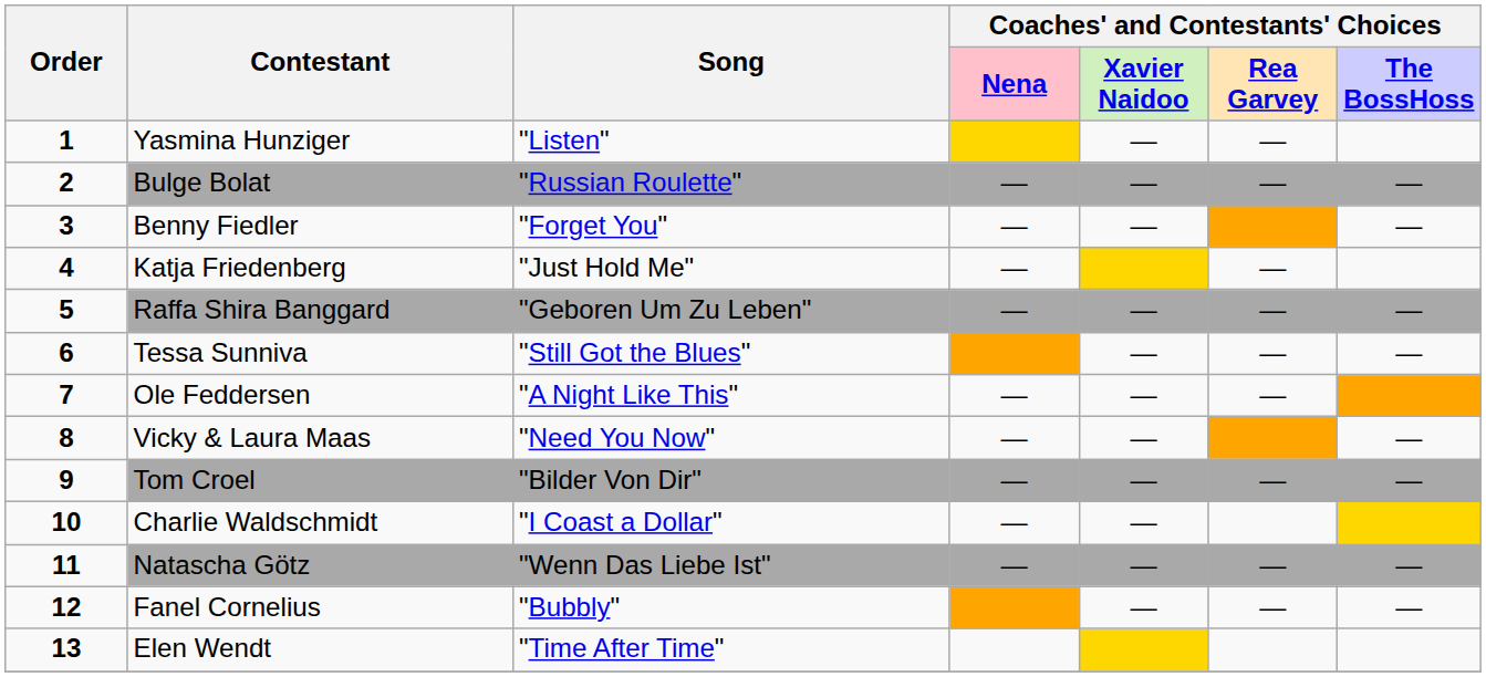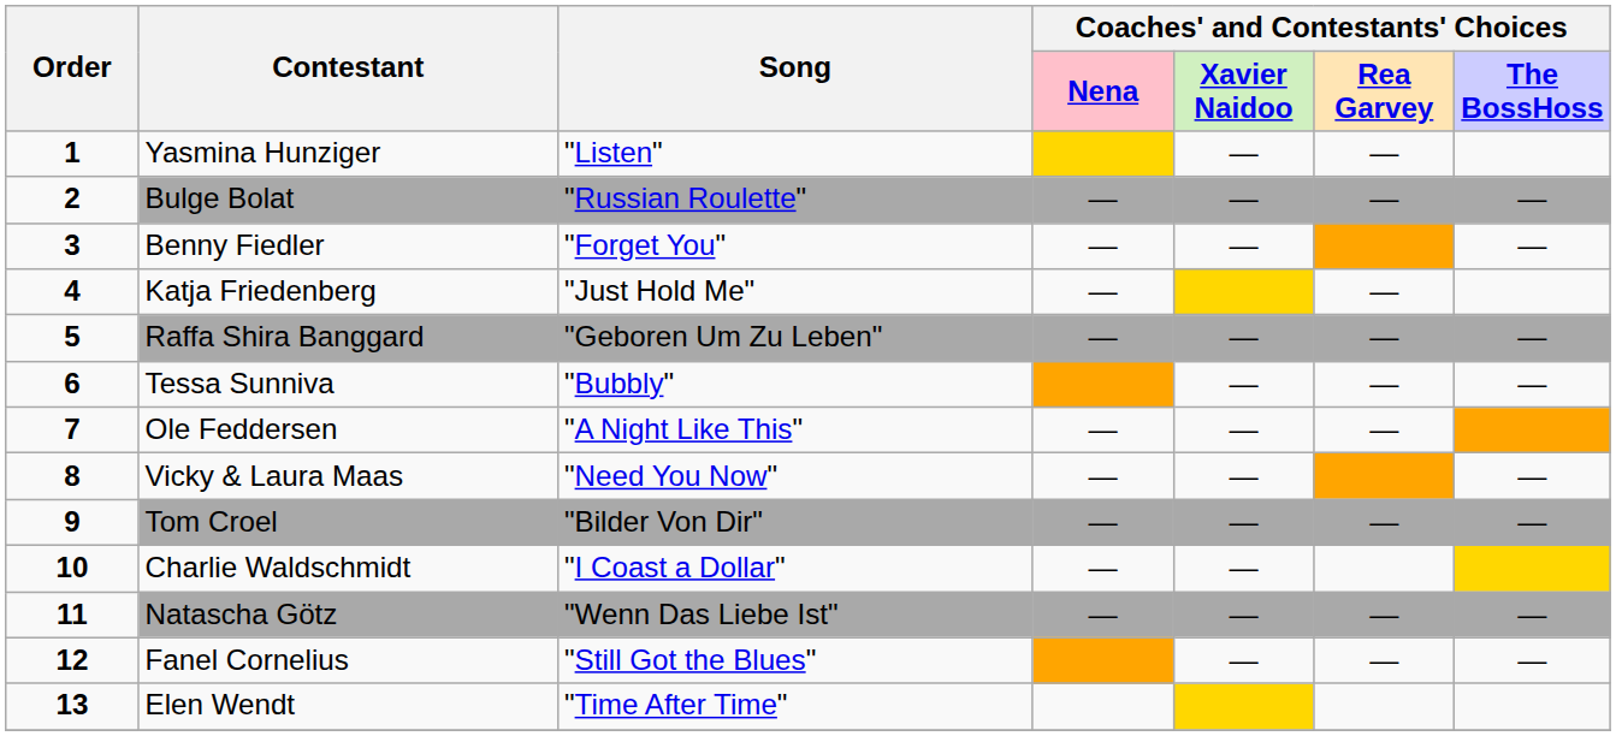 <table class="wikitable" style="width:100%;">
 <tr>
 <th rowspan=2>Order</th>
 <th rowspan=2>Contestant</th>
 <th rowspan=2>Song</th>
 <th colspan=4>Coaches' and Contestants' Choices</th>
 </tr>
 <tr>
 <th style="background-color:pink" width="70"><a href='#'>Nena</a></th>
 <th style="background-color:#d0f0c0" width="70"><a href='#'>Xavier Naidoo</a></th>
 <th style="background-color:#ffe5b4" width="70"><a href='#'>Rea Garvey</a></th>
 <th style="background-color:#ccf" width="70"><a href='#'>The BossHoss</a></th>
 </tr>
 <tr>
 <td align="center"><strong>1</strong></td>
 <td>Yasmina Hunziger</td>
 <td>"<a href='#'>Listen</a>"</td>
 <td style="background:gold;text-align:center;"></td>
 <td align="center">—</td>
 <td align="center">—</td>
 <td style=";text-align:center;"></td>
 </tr>
 <tr>
 <td align="center"><strong>2</strong></td>
 <td style="background:darkgrey;text-align:left;">Bulge Bolat</td>
 <td style="background:darkgrey;text-align:left;">"<a href='#'>Russian Roulette</a>"</td>
 <td style="background:darkgrey;text-align:center;">—</td>
 <td style="background:darkgrey;text-align:center;">—</td>
 <td style="background:darkgrey;text-align:center;">—</td>
 <td style="background:darkgrey;text-align:center;">—</td>
 </tr>
 <tr>
 <td align="center"><strong>3</strong></td>
 <td>Benny Fiedler</td>
 <td>"<a href='#'>Forget You</a>"</td>
 <td align="center">—</td>
 <td align="center">—</td>
 <td style="background:orange;text-align:center;"></td>
 <td align="center">—</td>
 </tr>
 <tr>
 <td align="center"><strong>4</strong></td>
 <td>Katja Friedenberg</td>
 <td>"Just Hold Me"</td>
 <td align="center">—</td>
 <td style="background:gold;text-align:center;"></td>
 <td align="center">—</td>
 <td style=";text-align:center;"></td>
 </tr>
 <tr>
 <td align="center"><strong>5</strong></td>
 <td style="background:darkgrey;text-align:left;">Raffa Shira Banggard</td>
 <td style="background:darkgrey;text-align:left;">"Geboren Um Zu Leben"</td>
 <td style="background:darkgrey;text-align:center;">—</td>
 <td style="background:darkgrey;text-align:center;">—</td>
 <td style="background:darkgrey;text-align:center;">—</td>
 <td style="background:darkgrey;text-align:center;">—</td>
 </tr>
 <tr>
 <td align="center"><strong>6</strong></td>
 <td>Tessa Sunniva</td>
-<td>"<a href='#'>Still Got the Blues</a>"</td>
+<td>"<a href='#'>Bubbly</a>"</td>
 <td style="background:orange;text-align:center;"></td>
 <td align="center">—</td>
 <td align="center">—</td>
 <td align="center">—</td>
 </tr>
 <tr>
 <td align="center"><strong>7</strong></td>
 <td>Ole Feddersen</td>
 <td>"<a href='#'>A Night Like This</a>"</td>
 <td align="center">—</td>
 <td align="center">—</td>
 <td align="center">—</td>
 <td style="background:orange;text-align:center;"></td>
 </tr>
 <tr>
 <td align="center"><strong>8</strong></td>
 <td>Vicky & Laura Maas</td>
 <td>"<a href='#'>Need You Now</a>"</td>
 <td align="center">—</td>
 <td align="center">—</td>
 <td style="background:orange;text-align:center;"></td>
 <td align="center">—</td>
 </tr>
 <tr>
 <td align="center"><strong>9</strong></td>
 <td style="background:darkgrey;text-align:left;">Tom Croel</td>
 <td style="background:darkgrey;text-align:left;">"Bilder Von Dir"</td>
 <td style="background:darkgrey;text-align:center;">—</td>
 <td style="background:darkgrey;text-align:center;">—</td>
 <td style="background:darkgrey;text-align:center;">—</td>
 <td style="background:darkgrey;text-align:center;">—</td>
 </tr>
 <tr>
 <td align="center"><strong>10</strong></td>
 <td>Charlie Waldschmidt</td>
 <td>"<a href='#'>I Coast a Dollar</a>"</td>
 <td align="center">—</td>
 <td align="center">—</td>
 <td style=";text-align:center;"></td>
 <td style="background:gold;text-align:center;"></td>
 </tr>
 <tr>
 <td align="center"><strong>11</strong></td>
 <td style="background:darkgrey;text-align:left;">Natascha Götz</td>
 <td style="background:darkgrey;text-align:left;">"Wenn Das Liebe Ist"</td>
 <td style="background:darkgrey;text-align:center;">—</td>
 <td style="background:darkgrey;text-align:center;">—</td>
 <td style="background:darkgrey;text-align:center;">—</td>
 <td style="background:darkgrey;text-align:center;">—</td>
 </tr>
 <tr>
 <td align="center"><strong>12</strong></td>
 <td>Fanel Cornelius</td>
-<td>"<a href='#'>Bubbly</a>"</td>
+<td>"<a href='#'>Still Got the Blues</a>"</td>
 <td style="background:orange;text-align:center;"></td>
 <td align="center">—</td>
 <td align="center">—</td>
 <td align="center">—</td>
 </tr>
 <tr>
 <td align="center"><strong>13</strong></td>
 <td>Elen Wendt</td>
 <td>"<a href='#'>Time After Time</a>"</td>
 <td style=";text-align:center;"></td>
 <td style="background:gold;text-align:center;"></td>
 <td style=";text-align:center;"></td>
 <td style=";text-align:center;"></td>
 </tr>
 <tr>
 </tr>
 </table>
